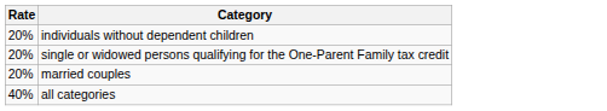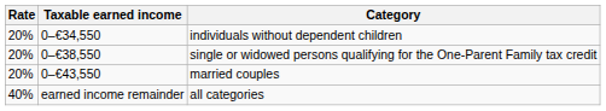 <table class="wikitable">
 <tr>
 <th>Rate</th>
+<th>Taxable earned income</th>
 <th>Category</th>
 </tr>
 <tr>
 <td>20%</td>
+<td>0–€34,550</td>
 <td>individuals without dependent children</td>
 </tr>
 <tr>
 <td>20%</td>
+<td>0–€38,550</td>
 <td>single or widowed persons qualifying for the One-Parent Family tax credit</td>
 </tr>
 <tr>
 <td>20%</td>
+<td>0–€43,550</td>
 <td>married couples</td>
 </tr>
 <tr>
 <td>40%</td>
+<td>earned income remainder</td>
 <td>all categories</td>
 </tr>
 </table>
